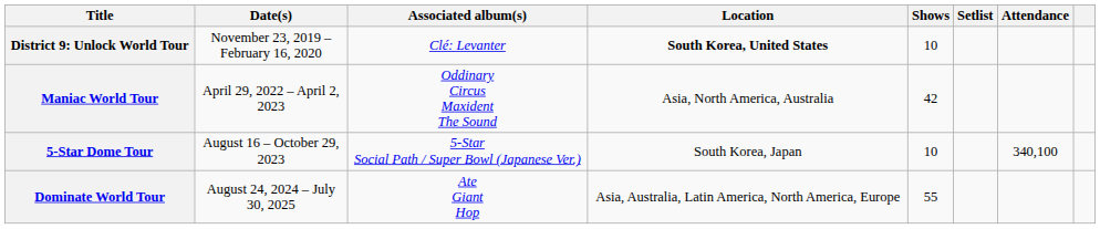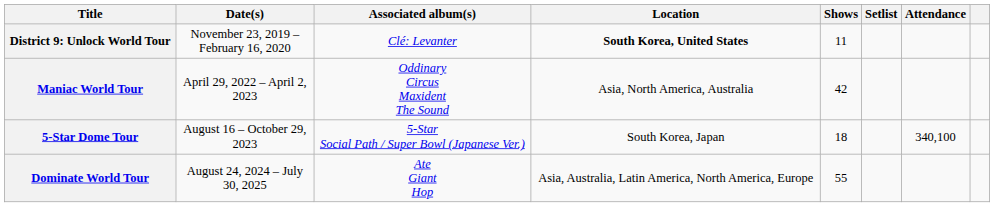 <table class="wikitable sortable plainrowheaders" style="text-align:center" width="100%">
 <tr>
 <th scope="col">Title</th>
 <th scope="col" width="14%">Date(s)</th>
 <th scope="col">Associated album(s)</th>
 <th scope="col">Location</th>
 <th scope="col">Shows</th>
 <th scope="col">Setlist</th>
 <th scope="col">Attendance</th>
 <th scope="col" width="2%" class="unsortable"></th>
 </tr>
 <tr>
 <th scope="row">District 9: Unlock World Tour</th>
 <td>November 23, 2019 – February 16, 2020</td>
 <td><em><a href='#'>Clé: Levanter</a></em></td>
 <td><strong>South Korea, United States</strong></td>
-<td>10</td>
+<td>11</td>
 <td></td>
 <td></td>
 <td style="text-align:center"></td>
 </tr>
 <tr>
 <th scope="row"><a href='#'>Maniac World Tour</a></th>
 <td>April 29, 2022 – April 2, 2023</td>
 <td><em><a href='#'>Oddinary</a></em><br><em><a href='#'>Circus</a></em><br><em><a href='#'>Maxident</a></em><br><em><a href='#'>The Sound</a></em></td>
 <td>Asia, North America, Australia</td>
 <td>42</td>
 <td></td>
 <td></td>
 <td></td>
 </tr>
 <tr>
 <th scope="row"><a href='#'>5-Star Dome Tour</a></th>
 <td>August 16 – October 29, 2023</td>
 <td><em><a href='#'>5-Star</a></em><br><em><a href='#'>Social Path / Super Bowl (Japanese Ver.)</a></em></td>
 <td>South Korea, Japan</td>
-<td>10</td>
+<td>18</td>
 <td></td>
 <td>340,100</td>
 <td></td>
 </tr>
 <tr>
 <th scope="row"><a href='#'>Dominate World Tour</a></th>
 <td>August 24, 2024 – July 30, 2025</td>
 <td><em><a href='#'>Ate</a></em><br><em><a href='#'>Giant</a></em><br><em><a href='#'>Hop</a></em></td>
 <td>Asia, Australia, Latin America, North America, Europe</td>
 <td>55</td>
 <td></td>
 <td></td>
 <td></td>
 </tr>
 </table>
